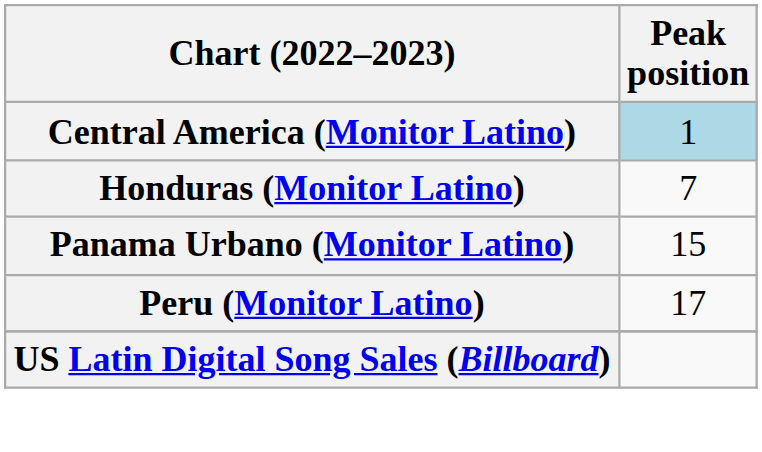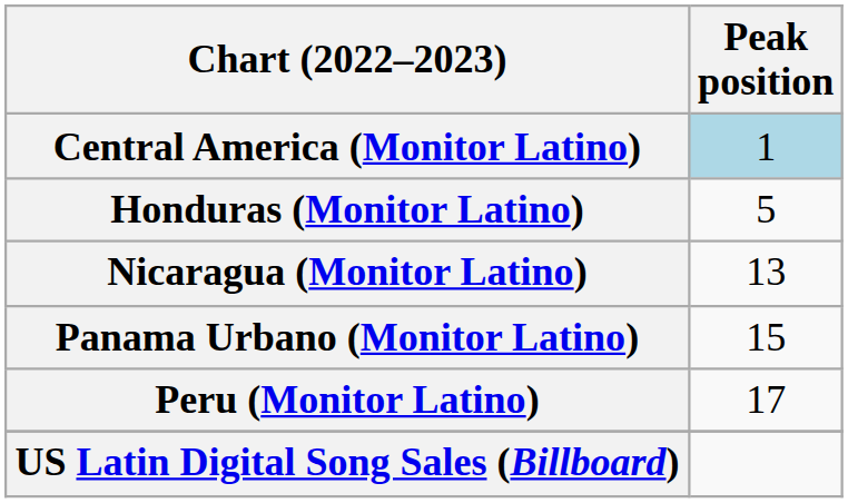 <table class="wikitable sortable plainrowheaders" style="text-align:center">
 <tr>
 <th scope="col">Chart (2022–2023)</th>
 <th scope="col">Peak<br>position</th>
 </tr>
 <tr>
 <th scope="row">Central America (<a href='#'>Monitor Latino</a>)</th>
 <td style="background: lightblue;">1</td>
 </tr>
 <tr>
 <th scope="row">Honduras (<a href='#'>Monitor Latino</a>)</th>
-<td>7</td>
+<td>5</td>
+</tr>
+<tr>
+<th scope="row">Nicaragua (<a href='#'>Monitor Latino</a>)</th>
+<td>13</td>
 </tr>
 <tr>
 <th scope="row">Panama Urbano (<a href='#'>Monitor Latino</a>)</th>
 <td>15</td>
 </tr>
 <tr>
 <th scope="row">Peru (<a href='#'>Monitor Latino</a>)</th>
 <td>17</td>
 </tr>
 <tr>
 </tr>
 <tr>
 </tr>
 <tr>
 <th scope="row">US <a href='#'>Latin Digital Song Sales</a> (<em><a href='#'>Billboard</a></em>)</th>
 <td></td>
 </tr>
 </table>
